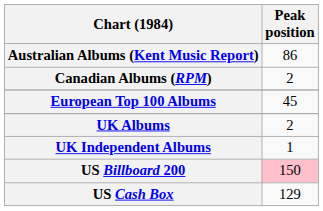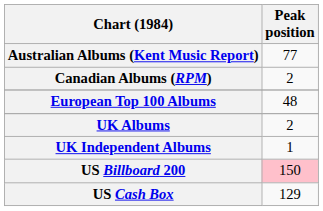 <table class="wikitable sortable plainrowheaders">
 <tr>
 <th scope="col">Chart (1984)</th>
 <th scope="col">Peak<br>position</th>
 </tr>
 <tr>
 <th scope="row">Australian Albums (<a href='#'>Kent Music Report</a>)</th>
-<td style="text-align:center;">86</td>
+<td style="text-align:center;">77</td>
 </tr>
 <tr>
 <th scope="row">Canadian Albums (<em><a href='#'>RPM</a></em>)</th>
 <td style="text-align:center;">2</td>
 </tr>
 <tr>
 </tr>
 <tr>
 <th scope="row"><a href='#'>European Top 100 Albums</a></th>
-<td style="text-align:center;">45</td>
+<td style="text-align:center;">48</td>
 </tr>
 <tr>
 </tr>
 <tr>
 </tr>
 <tr>
 <th scope="row"><a href='#'>UK Albums</a></th>
 <td style="text-align:center;">2</td>
 </tr>
 <tr>
 <th scope="row"><a href='#'>UK Independent Albums</a></th>
 <td style="text-align:center;">1</td>
 </tr>
 <tr>
 <th scope="row">US <a href='#'><em>Billboard</em> 200</a></th>
 <td style="background: pink; text-align:center;">150</td>
 </tr>
 <tr>
 <th scope="row">US <a href='#'><em>Cash Box</em></a></th>
 <td style="text-align:center;">129</td>
 </tr>
 </table>
